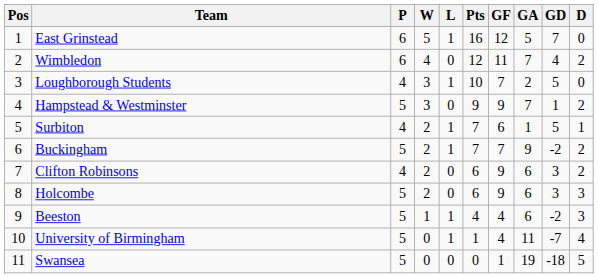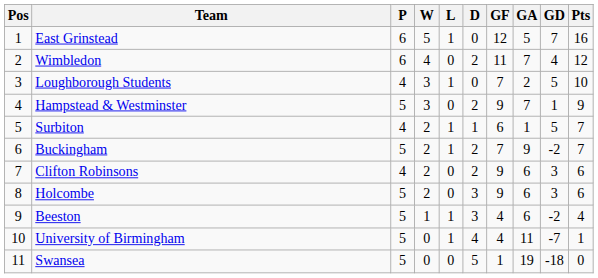 <table class="wikitable" style="font-size: 100%">
 <tr>
 <th width=20>Pos</th>
 <th width=400>Team</th>
 <th width=20>P</th>
 <th width=20>W</th>
 <th width=20>L</th>
-<th width=20>Pts</th>
+<th width=20>D</th>
 <th width=20>GF</th>
 <th width=20>GA</th>
 <th width=20>GD</th>
-<th width=20>D</th>
+<th width=20>Pts</th>
 </tr>
 <tr align=center>
 <td>1</td>
 <td align="left"><a href='#'>East Grinstead</a></td>
 <td>6</td>
 <td>5</td>
 <td>1</td>
-<td>16</td>
+<td>0</td>
 <td>12</td>
 <td>5</td>
 <td>7</td>
-<td>0</td>
+<td>16</td>
 </tr>
 <tr align=center>
 <td>2</td>
 <td align="left"><a href='#'>Wimbledon</a></td>
 <td>6</td>
 <td>4</td>
 <td>0</td>
-<td>12</td>
+<td>2</td>
 <td>11</td>
 <td>7</td>
 <td>4</td>
-<td>2</td>
+<td>12</td>
 </tr>
 <tr align=center>
 <td>3</td>
 <td align="left"><a href='#'>Loughborough Students</a></td>
 <td>4</td>
 <td>3</td>
 <td>1</td>
-<td>10</td>
+<td>0</td>
 <td>7</td>
 <td>2</td>
 <td>5</td>
-<td>0</td>
+<td>10</td>
 </tr>
 <tr align=center>
 <td>4</td>
 <td align="left"><a href='#'>Hampstead & Westminster</a></td>
 <td>5</td>
 <td>3</td>
 <td>0</td>
-<td>9</td>
+<td>2</td>
 <td>9</td>
 <td>7</td>
 <td>1</td>
-<td>2</td>
+<td>9</td>
 </tr>
 <tr align=center>
 <td>5</td>
 <td align="left"><a href='#'>Surbiton</a></td>
 <td>4</td>
 <td>2</td>
 <td>1</td>
-<td>7</td>
+<td>1</td>
 <td>6</td>
 <td>1</td>
 <td>5</td>
-<td>1</td>
+<td>7</td>
 </tr>
 <tr align=center>
 <td>6</td>
 <td align="left"><a href='#'>Buckingham</a></td>
 <td>5</td>
 <td>2</td>
 <td>1</td>
-<td>7</td>
+<td>2</td>
 <td>7</td>
 <td>9</td>
 <td>-2</td>
-<td>2</td>
+<td>7</td>
 </tr>
 <tr align=center>
 <td>7</td>
 <td align="left"><a href='#'>Clifton Robinsons</a></td>
 <td>4</td>
 <td>2</td>
 <td>0</td>
-<td>6</td>
+<td>2</td>
 <td>9</td>
 <td>6</td>
 <td>3</td>
-<td>2</td>
+<td>6</td>
 </tr>
 <tr align=center>
 <td>8</td>
 <td align="left"><a href='#'>Holcombe</a></td>
 <td>5</td>
 <td>2</td>
 <td>0</td>
-<td>6</td>
+<td>3</td>
 <td>9</td>
 <td>6</td>
 <td>3</td>
-<td>3</td>
+<td>6</td>
 </tr>
 <tr align=center>
 <td>9</td>
 <td align="left"><a href='#'>Beeston</a></td>
 <td>5</td>
 <td>1</td>
 <td>1</td>
-<td>4</td>
+<td>3</td>
 <td>4</td>
 <td>6</td>
 <td>-2</td>
-<td>3</td>
+<td>4</td>
 </tr>
 <tr align=center>
 <td>10</td>
 <td align="left"><a href='#'>University of Birmingham</a></td>
 <td>5</td>
 <td>0</td>
 <td>1</td>
-<td>1</td>
+<td>4</td>
 <td>4</td>
 <td>11</td>
 <td>-7</td>
-<td>4</td>
+<td>1</td>
 </tr>
 <tr align=center>
 <td>11</td>
 <td align="left"><a href='#'>Swansea</a></td>
 <td>5</td>
 <td>0</td>
 <td>0</td>
-<td>0</td>
+<td>5</td>
 <td>1</td>
 <td>19</td>
 <td>-18</td>
-<td>5</td>
+<td>0</td>
 </tr>
 </table>
